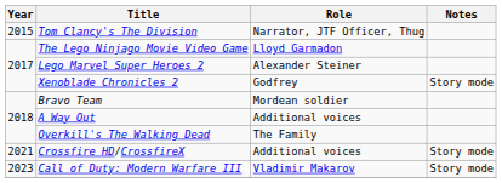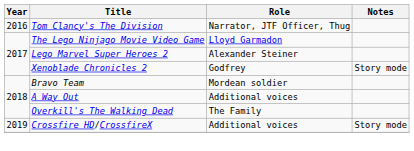 <table class="wikitable sortable plainrowheaders">
 <tr>
 <th scope="col">Year</th>
 <th scope="col">Title</th>
 <th scope="col" class="unsortable">Role</th>
 <th scope="col" class="unsortable">Notes</th>
 </tr>
 <tr>
-<td scope="row">2015</td>
+<td scope="row">2016</td>
 <td><em><a href='#'>Tom Clancy's The Division</a></em></td>
 <td>Narrator, JTF Officer, Thug</td>
 <td></td>
 </tr>
 <tr>
 <td rowspan="3" scope="row">2017</td>
 <td><em><a href='#'>The Lego Ninjago Movie Video Game</a></em></td>
 <td><a href='#'>Lloyd Garmadon</a></td>
 <td></td>
 </tr>
 <tr>
 <td><em><a href='#'>Lego Marvel Super Heroes 2</a></em></td>
 <td>Alexander Steiner</td>
 <td></td>
 </tr>
 <tr>
 <td><em><a href='#'>Xenoblade Chronicles 2</a></em></td>
 <td>Godfrey</td>
 <td>Story mode</td>
 </tr>
 <tr>
 <td rowspan="3" scope="row">2018</td>
 <td><em>Bravo Team</em></td>
 <td>Mordean soldier</td>
 <td></td>
 </tr>
 <tr>
 <td><em><a href='#'>A Way Out</a></em></td>
 <td>Additional voices</td>
 <td></td>
 </tr>
 <tr>
 <td><em><a href='#'>Overkill's The Walking Dead</a></em></td>
 <td>The Family</td>
 <td></td>
 </tr>
 <tr>
-<td scope="row">2021</td>
+<td scope="row">2019</td>
 <td><em><a href='#'>Crossfire HD</a></em>/<em><a href='#'>CrossfireX</a></em></td>
 <td>Additional voices</td>
 <td>Story mode</td>
 </tr>
 <tr>
-<td scope="row">2023</td>
-<td><em><a href='#'>Call of Duty: Modern Warfare III</a></em></td>
-<td><a href='#'>Vladimir Makarov</a></td>
-<td>Story mode</td>
-</tr>
-<tr>
 </tr>
 </table>
